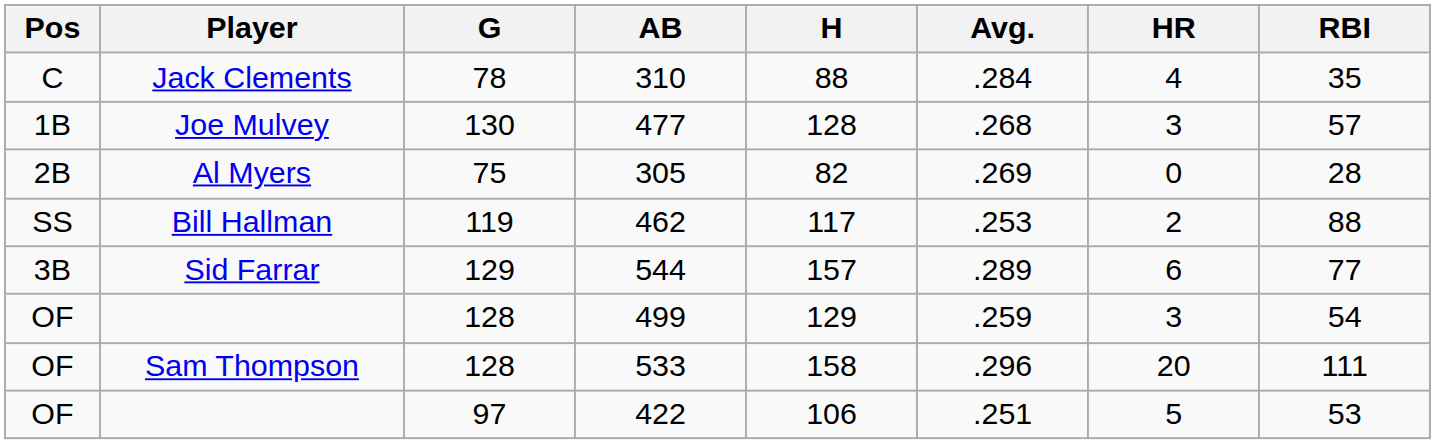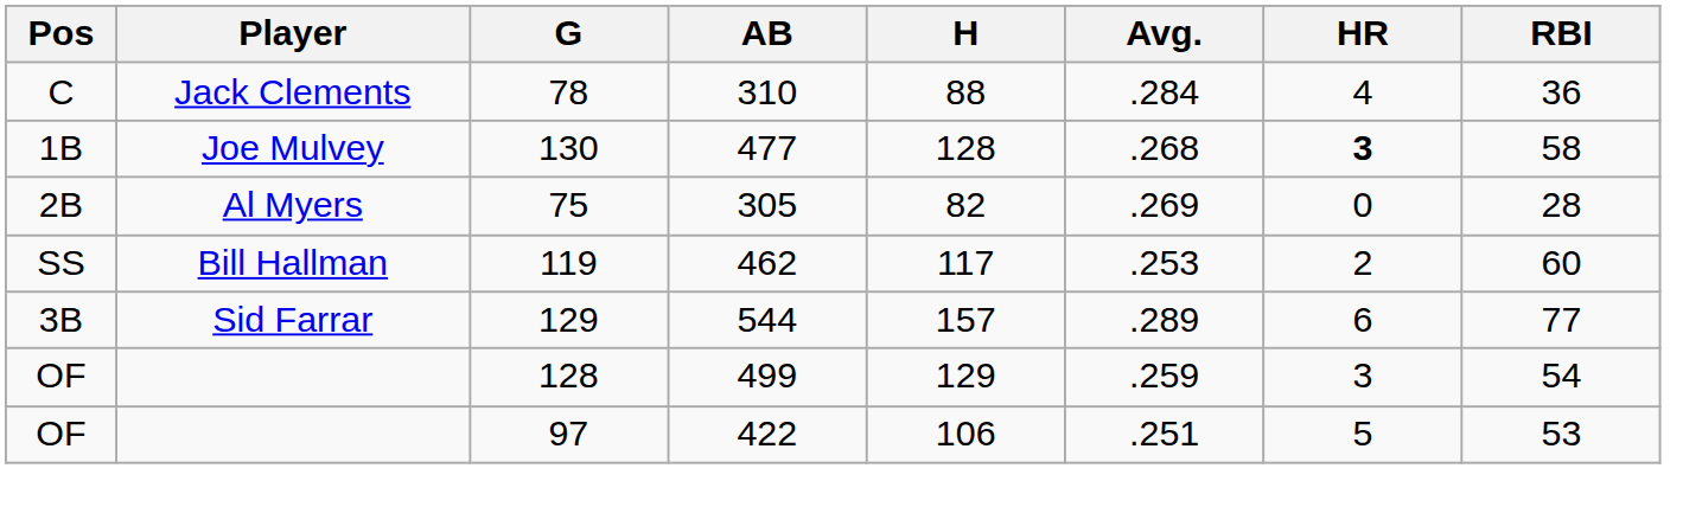 <table class="wikitable sortable">
 <tr>
 <th bgcolor="#DDDDFF" width="5%">Pos</th>
 <th bgcolor="#DDDDFF" width="16%">Player</th>
 <th bgcolor="#DDDDFF" width="9%">G</th>
 <th bgcolor="#DDDDFF" width="9%">AB</th>
 <th bgcolor="#DDDDFF" width="9%">H</th>
 <th bgcolor="#DDDDFF" width="9%">Avg.</th>
 <th bgcolor="#DDDDFF" width="9%">HR</th>
 <th bgcolor="#DDDDFF" width="9%">RBI</th>
 </tr>
 <tr align="center">
 <td>C</td>
 <td><a href='#'>Jack Clements</a></td>
 <td>78</td>
 <td>310</td>
 <td>88</td>
 <td>.284</td>
 <td>4</td>
-<td>35</td>
+<td>36</td>
 </tr>
 <tr align=center>
 <td>1B</td>
 <td><a href='#'>Joe Mulvey</a></td>
 <td>130</td>
 <td>477</td>
 <td>128</td>
 <td>.268</td>
-<td>3</td>
-<td>57</td>
+<td><strong>3</strong></td>
+<td>58</td>
 </tr>
 <tr align=center>
 <td>2B</td>
 <td><a href='#'>Al Myers</a></td>
 <td>75</td>
 <td>305</td>
 <td>82</td>
 <td>.269</td>
 <td>0</td>
 <td>28</td>
 </tr>
 <tr align=center>
 <td>SS</td>
 <td><a href='#'>Bill Hallman</a></td>
 <td>119</td>
 <td>462</td>
 <td>117</td>
 <td>.253</td>
 <td>2</td>
-<td>88</td>
+<td>60</td>
 </tr>
 <tr align=center>
 <td>3B</td>
 <td><a href='#'>Sid Farrar</a></td>
 <td>129</td>
 <td>544</td>
 <td>157</td>
 <td>.289</td>
 <td>6</td>
 <td>77</td>
 </tr>
 <tr align=center>
 <td>OF</td>
 <td></td>
 <td>128</td>
 <td>499</td>
 <td>129</td>
 <td>.259</td>
 <td>3</td>
 <td>54</td>
 </tr>
-<tr align="center">
-<td>OF</td>
-<td><a href='#'>Sam Thompson</a></td>
-<td>128</td>
-<td>533</td>
-<td>158</td>
-<td>.296</td>
-<td>20</td>
-<td>111</td>
-</tr>
 <tr align=center>
 <td>OF</td>
 <td></td>
 <td>97</td>
 <td>422</td>
 <td>106</td>
 <td>.251</td>
 <td>5</td>
 <td>53</td>
 </tr>
 </table>
